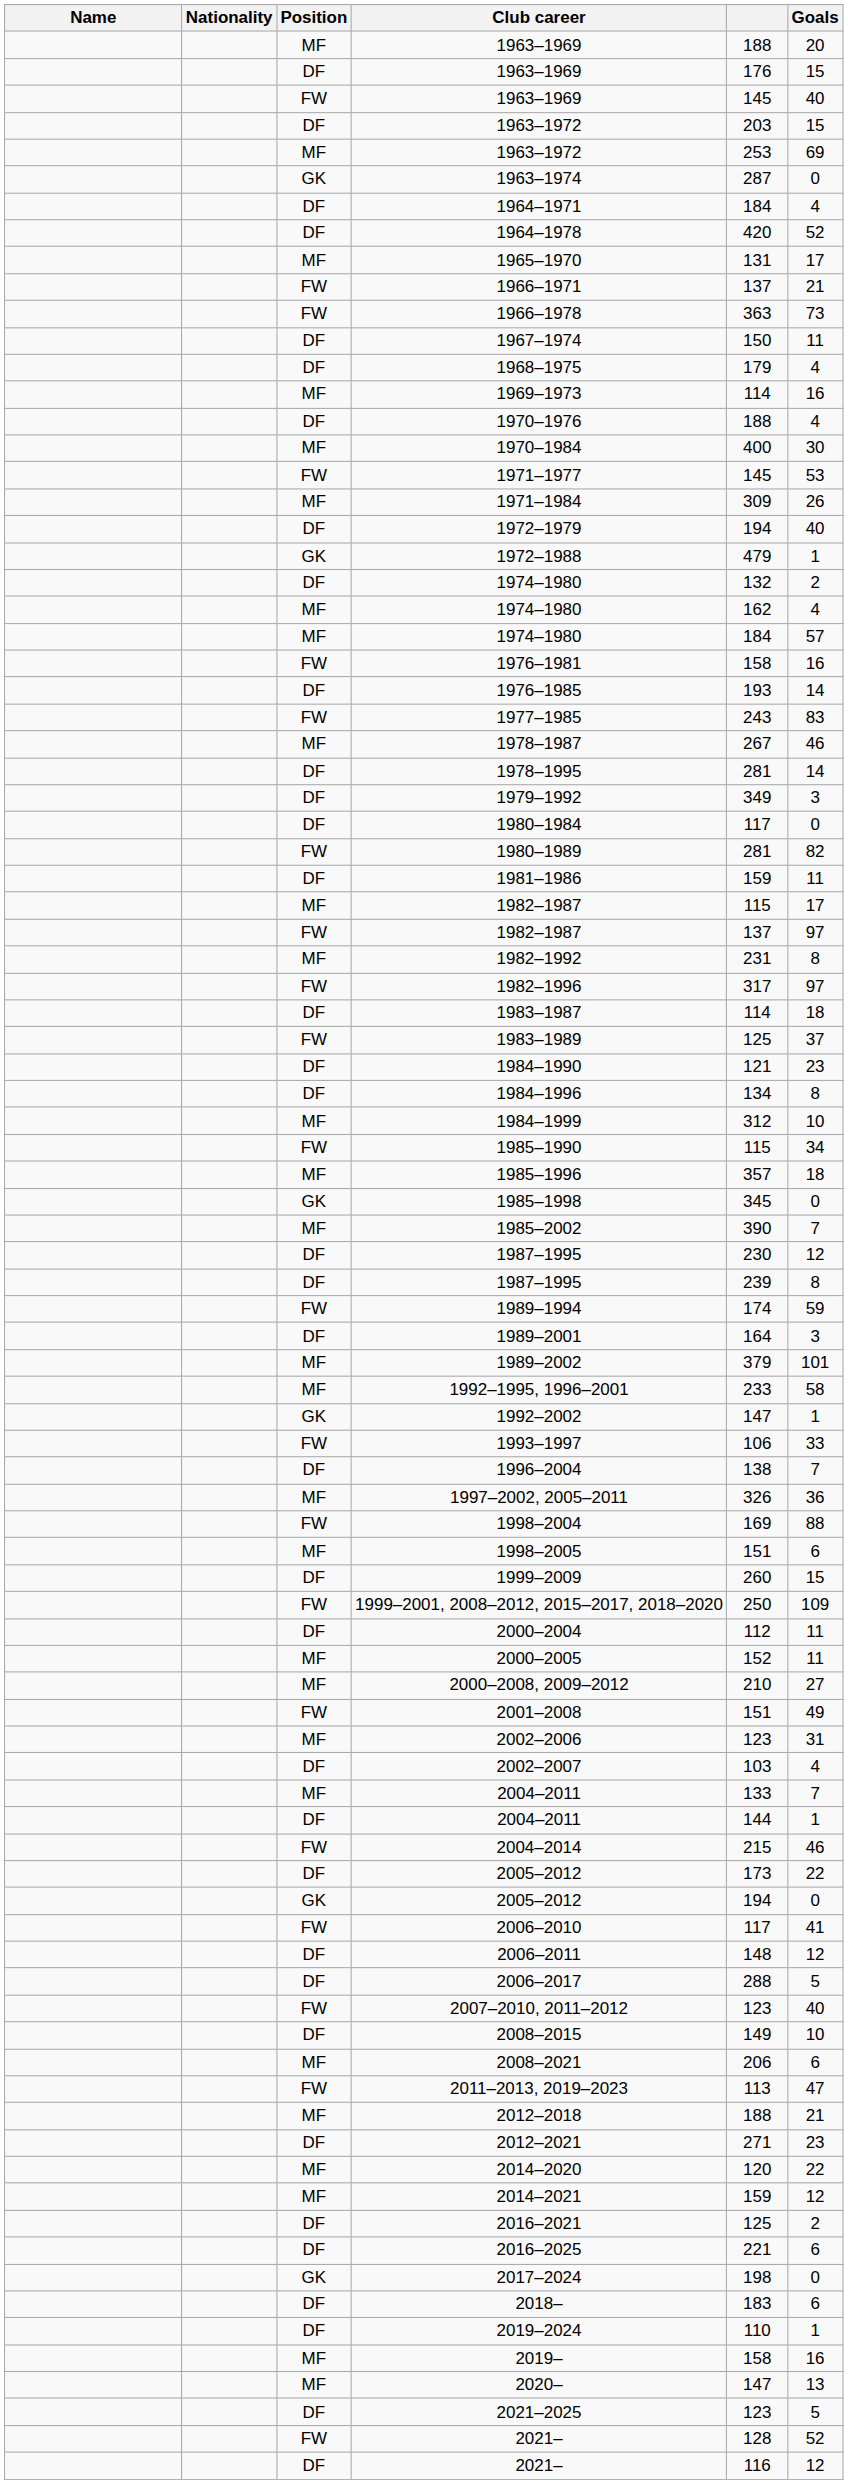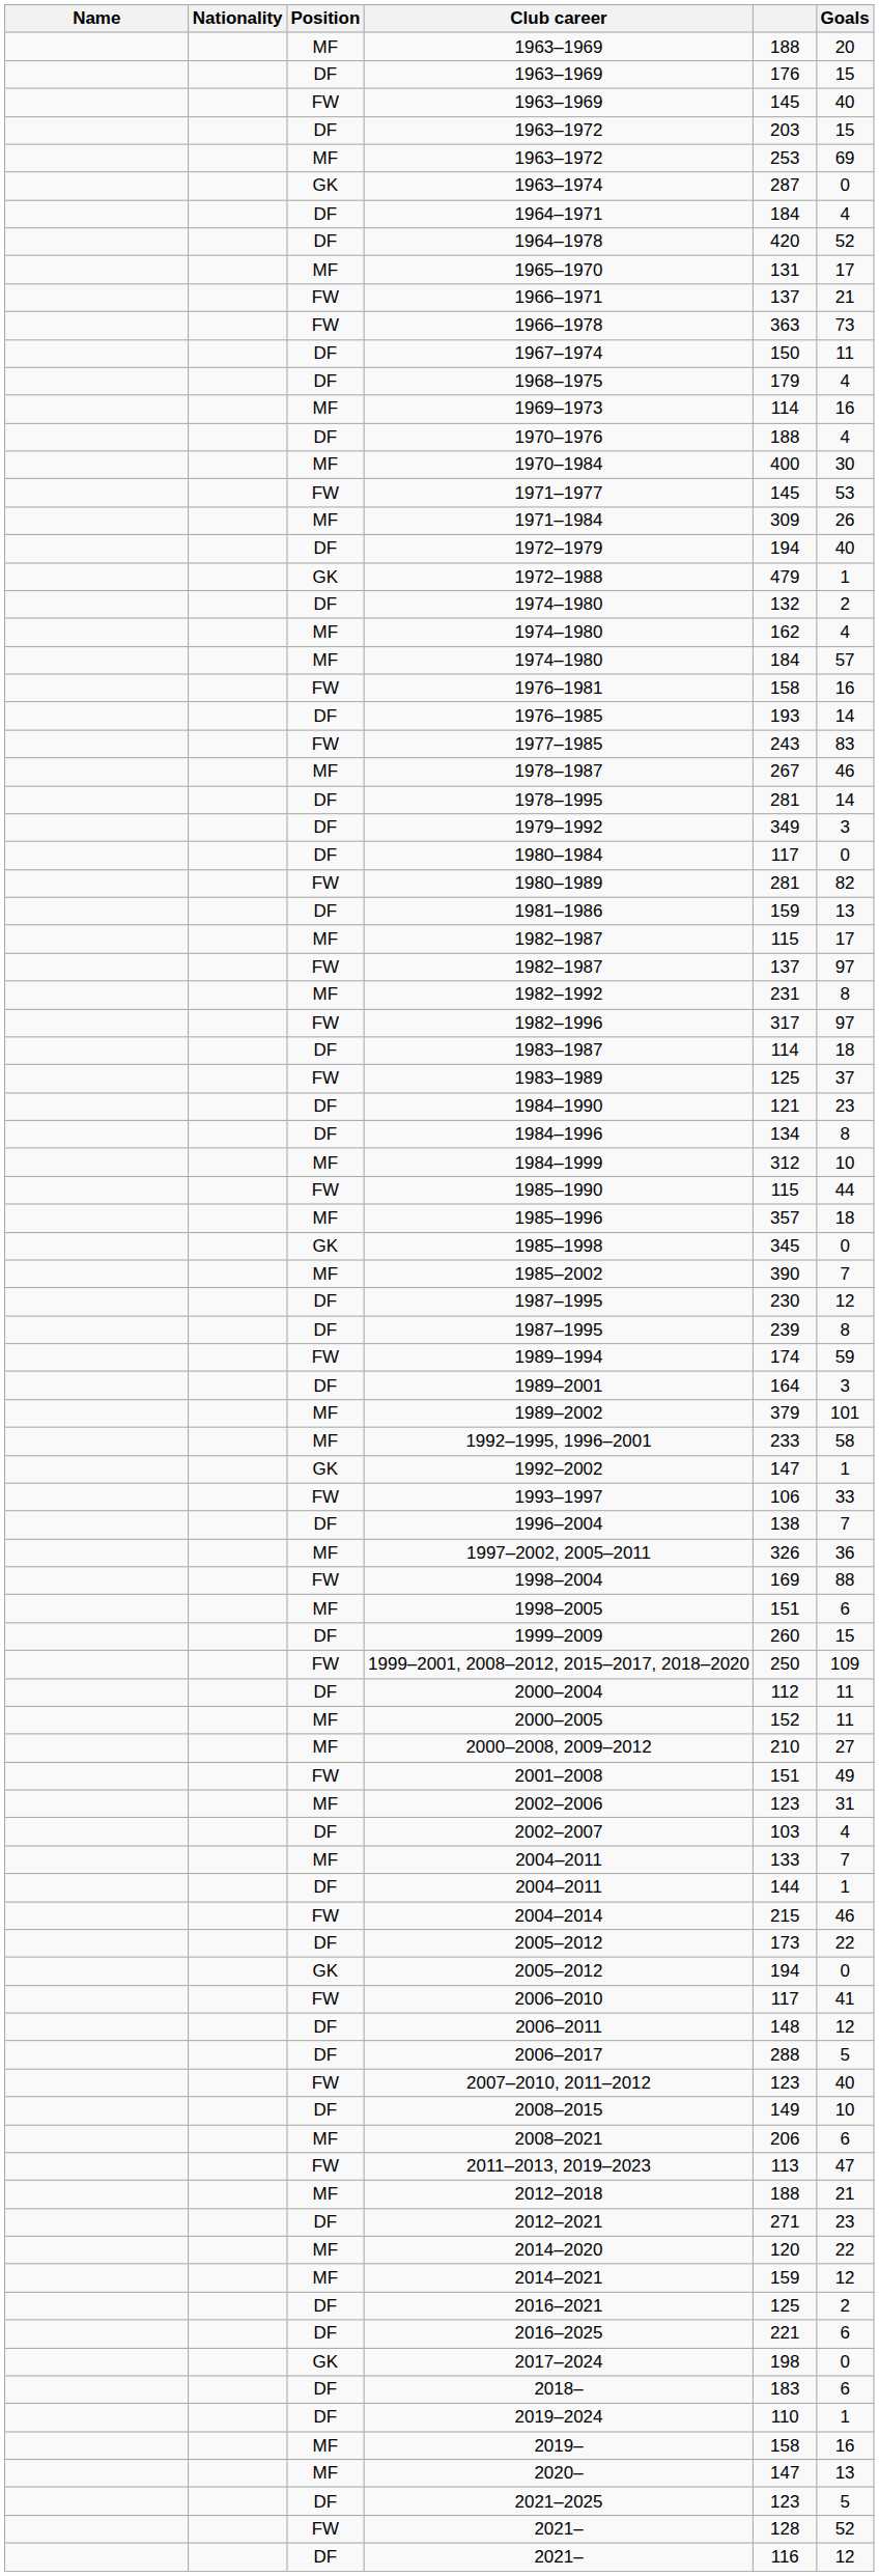 <table class="wikitable sortable nowrap" style="text-align: center;">
 <tr>
 <th width=160>Name</th>
 <th>Nationality</th>
 <th>Position</th>
 <th>Club career</th>
 <th width=50></th>
 <th>Goals</th>
 </tr>
 <tr>
 <td align="left"></td>
 <td align="left"></td>
 <td>MF</td>
 <td>1963–1969</td>
 <td>188</td>
 <td>20</td>
 </tr>
 <tr>
 <td align="left"></td>
 <td align="left"></td>
 <td>DF</td>
 <td>1963–1969</td>
 <td>176</td>
 <td>15</td>
 </tr>
 <tr>
 <td align="left"></td>
 <td align="left"></td>
 <td>FW</td>
 <td>1963–1969</td>
 <td>145</td>
 <td>40</td>
 </tr>
 <tr>
 <td align="left"></td>
 <td align="left"></td>
 <td>DF</td>
 <td>1963–1972</td>
 <td>203</td>
 <td>15</td>
 </tr>
 <tr>
 <td align="left"></td>
 <td align="left"></td>
 <td>MF</td>
 <td>1963–1972</td>
 <td>253</td>
 <td>69</td>
 </tr>
 <tr>
 <td align="left"></td>
 <td align="left"></td>
 <td>GK</td>
 <td>1963–1974</td>
 <td>287</td>
 <td>0</td>
 </tr>
 <tr>
 <td align="left"></td>
 <td align="left"></td>
 <td>DF</td>
 <td>1964–1971</td>
 <td>184</td>
 <td>4</td>
 </tr>
 <tr>
 <td align="left"></td>
 <td align="left"></td>
 <td>DF</td>
 <td>1964–1978</td>
 <td>420</td>
 <td>52</td>
 </tr>
 <tr>
 <td align="left"></td>
 <td align="left"></td>
 <td>MF</td>
 <td>1965–1970</td>
 <td>131</td>
 <td>17</td>
 </tr>
 <tr>
 <td align="left"></td>
 <td align="left"></td>
 <td>FW</td>
 <td>1966–1971</td>
 <td>137</td>
 <td>21</td>
 </tr>
 <tr>
 <td align="left"></td>
 <td align="left"></td>
 <td>FW</td>
 <td>1966–1978</td>
 <td>363</td>
 <td>73</td>
 </tr>
 <tr>
 <td align="left"></td>
 <td align="left"></td>
 <td>DF</td>
 <td>1967–1974</td>
 <td>150</td>
 <td>11</td>
 </tr>
 <tr>
 <td align="left"></td>
 <td align="left"></td>
 <td>DF</td>
 <td>1968–1975</td>
 <td>179</td>
 <td>4</td>
 </tr>
 <tr>
 <td align="left"></td>
 <td align="left"></td>
 <td>MF</td>
 <td>1969–1973</td>
 <td>114</td>
 <td>16</td>
 </tr>
 <tr>
 <td align="left"></td>
 <td align="left"></td>
 <td>DF</td>
 <td>1970–1976</td>
 <td>188</td>
 <td>4</td>
 </tr>
 <tr>
 <td align="left"></td>
 <td align="left"></td>
 <td>MF</td>
 <td>1970–1984</td>
 <td>400</td>
 <td>30</td>
 </tr>
 <tr>
 <td align="left"></td>
 <td align="left"></td>
 <td>FW</td>
 <td>1971–1977</td>
 <td>145</td>
 <td>53</td>
 </tr>
 <tr>
 <td align="left"></td>
 <td align="left"></td>
 <td>MF</td>
 <td>1971–1984</td>
 <td>309</td>
 <td>26</td>
 </tr>
 <tr>
 <td align="left"></td>
 <td align="left"></td>
 <td>DF</td>
 <td>1972–1979</td>
 <td>194</td>
 <td>40</td>
 </tr>
 <tr>
 <td align="left"></td>
 <td align="left"></td>
 <td>GK</td>
 <td>1972–1988</td>
 <td>479</td>
 <td>1</td>
 </tr>
 <tr>
 <td align="left"></td>
 <td align="left"></td>
 <td>DF</td>
 <td>1974–1980</td>
 <td>132</td>
 <td>2</td>
 </tr>
 <tr>
 <td align="left"></td>
 <td align="left"></td>
 <td>MF</td>
 <td>1974–1980</td>
 <td>162</td>
 <td>4</td>
 </tr>
 <tr>
 <td align="left"></td>
 <td align="left"></td>
 <td>MF</td>
 <td>1974–1980</td>
 <td>184</td>
 <td>57</td>
 </tr>
 <tr>
 <td align="left"></td>
 <td align="left"></td>
 <td>FW</td>
 <td>1976–1981</td>
 <td>158</td>
 <td>16</td>
 </tr>
 <tr>
 <td align="left"></td>
 <td align="left"></td>
 <td>DF</td>
 <td>1976–1985</td>
 <td>193</td>
 <td>14</td>
 </tr>
 <tr>
 <td align="left"></td>
 <td align="left"></td>
 <td>FW</td>
 <td>1977–1985</td>
 <td>243</td>
 <td>83</td>
 </tr>
 <tr>
 <td align="left"></td>
 <td align="left"></td>
 <td>MF</td>
 <td>1978–1987</td>
 <td>267</td>
 <td>46</td>
 </tr>
 <tr>
 <td align="left"></td>
 <td align="left"></td>
 <td>DF</td>
 <td>1978–1995</td>
 <td>281</td>
 <td>14</td>
 </tr>
 <tr>
 <td align="left"></td>
 <td align="left"></td>
 <td>DF</td>
 <td>1979–1992</td>
 <td>349</td>
 <td>3</td>
 </tr>
 <tr>
 <td align="left"></td>
 <td align="left"></td>
 <td>DF</td>
 <td>1980–1984</td>
 <td>117</td>
 <td>0</td>
 </tr>
 <tr>
 <td align="left"></td>
 <td align="left"></td>
 <td>FW</td>
 <td>1980–1989</td>
 <td>281</td>
 <td>82</td>
 </tr>
 <tr>
 <td align="left"></td>
 <td align="left"></td>
 <td>DF</td>
 <td>1981–1986</td>
 <td>159</td>
-<td>11</td>
+<td>13</td>
 </tr>
 <tr>
 <td align="left"></td>
 <td align="left"></td>
 <td>MF</td>
 <td>1982–1987</td>
 <td>115</td>
 <td>17</td>
 </tr>
 <tr>
 <td align="left"></td>
 <td align="left"></td>
 <td>FW</td>
 <td>1982–1987</td>
 <td>137</td>
 <td>97</td>
 </tr>
 <tr>
 <td align="left"></td>
 <td align="left"></td>
 <td>MF</td>
 <td>1982–1992</td>
 <td>231</td>
 <td>8</td>
 </tr>
 <tr>
 <td align="left"></td>
 <td align="left"></td>
 <td>FW</td>
 <td>1982–1996</td>
 <td>317</td>
 <td>97</td>
 </tr>
 <tr>
 <td align="left"></td>
 <td align="left"></td>
 <td>DF</td>
 <td>1983–1987</td>
 <td>114</td>
 <td>18</td>
 </tr>
 <tr>
 <td align="left"></td>
 <td align="left"></td>
 <td>FW</td>
 <td>1983–1989</td>
 <td>125</td>
 <td>37</td>
 </tr>
 <tr>
 <td align="left"></td>
 <td align="left"></td>
 <td>DF</td>
 <td>1984–1990</td>
 <td>121</td>
 <td>23</td>
 </tr>
 <tr>
 <td align="left"></td>
 <td align="left"></td>
 <td>DF</td>
 <td>1984–1996</td>
 <td>134</td>
 <td>8</td>
 </tr>
 <tr>
 <td align="left"></td>
 <td align="left"></td>
 <td>MF</td>
 <td>1984–1999</td>
 <td>312</td>
 <td>10</td>
 </tr>
 <tr>
 <td align="left"></td>
 <td align="left"></td>
 <td>FW</td>
 <td>1985–1990</td>
 <td>115</td>
-<td>34</td>
+<td>44</td>
 </tr>
 <tr>
 <td align="left"></td>
 <td align="left"></td>
 <td>MF</td>
 <td>1985–1996</td>
 <td>357</td>
 <td>18</td>
 </tr>
 <tr>
 <td align="left"></td>
 <td align="left"></td>
 <td>GK</td>
 <td>1985–1998</td>
 <td>345</td>
 <td>0</td>
 </tr>
 <tr>
 <td align="left"></td>
 <td align="left"></td>
 <td>MF</td>
 <td>1985–2002</td>
 <td>390</td>
 <td>7</td>
 </tr>
 <tr>
 <td align="left"></td>
 <td align="left"></td>
 <td>DF</td>
 <td>1987–1995</td>
 <td>230</td>
 <td>12</td>
 </tr>
 <tr>
 <td align="left"></td>
 <td align="left"></td>
 <td>DF</td>
 <td>1987–1995</td>
 <td>239</td>
 <td>8</td>
 </tr>
 <tr>
 <td align="left"></td>
 <td align="left"></td>
 <td>FW</td>
 <td>1989–1994</td>
 <td>174</td>
 <td>59</td>
 </tr>
 <tr>
 <td align="left"></td>
 <td align="left"></td>
 <td>DF</td>
 <td>1989–2001</td>
 <td>164</td>
 <td>3</td>
 </tr>
 <tr>
 <td align="left"></td>
 <td align="left"></td>
 <td>MF</td>
 <td>1989–2002</td>
 <td>379</td>
 <td>101</td>
 </tr>
 <tr>
 <td align="left"></td>
 <td align="left"></td>
 <td>MF</td>
 <td>1992–1995, 1996–2001</td>
 <td>233</td>
 <td>58</td>
 </tr>
 <tr>
 <td align="left"></td>
 <td align="left"></td>
 <td>GK</td>
 <td>1992–2002</td>
 <td>147</td>
 <td>1</td>
 </tr>
 <tr>
 <td align="left"></td>
 <td align="left"></td>
 <td>FW</td>
 <td>1993–1997</td>
 <td>106</td>
 <td>33</td>
 </tr>
 <tr>
 <td align="left"></td>
 <td align="left"></td>
 <td>DF</td>
 <td>1996–2004</td>
 <td>138</td>
 <td>7</td>
 </tr>
 <tr>
 <td align="left"></td>
 <td align="left"></td>
 <td>MF</td>
 <td>1997–2002, 2005–2011</td>
 <td>326</td>
 <td>36</td>
 </tr>
 <tr>
 <td align="left"></td>
 <td align="left"></td>
 <td>FW</td>
 <td>1998–2004</td>
 <td>169</td>
 <td>88</td>
 </tr>
 <tr>
 <td align="left"></td>
 <td align="left"></td>
 <td>MF</td>
 <td>1998–2005</td>
 <td>151</td>
 <td>6</td>
 </tr>
 <tr>
 <td align="left"></td>
 <td align="left"></td>
 <td>DF</td>
 <td>1999–2009</td>
 <td>260</td>
 <td>15</td>
 </tr>
 <tr>
 <td align="left"></td>
 <td align="left"></td>
 <td>FW</td>
 <td>1999–2001, 2008–2012, 2015–2017, 2018–2020</td>
 <td>250</td>
 <td>109</td>
 </tr>
 <tr>
 <td align="left"></td>
 <td align="left"></td>
 <td>DF</td>
 <td>2000–2004</td>
 <td>112</td>
 <td>11</td>
 </tr>
 <tr>
 <td align="left"></td>
 <td align="left"></td>
 <td>MF</td>
 <td>2000–2005</td>
 <td>152</td>
 <td>11</td>
 </tr>
 <tr>
 <td align="left"></td>
 <td align="left"></td>
 <td>MF</td>
 <td>2000–2008, 2009–2012</td>
 <td>210</td>
 <td>27</td>
 </tr>
 <tr>
 <td align="left"></td>
 <td align="left"></td>
 <td>FW</td>
 <td>2001–2008</td>
 <td>151</td>
 <td>49</td>
 </tr>
 <tr>
 <td align="left"></td>
 <td align="left"></td>
 <td>MF</td>
 <td>2002–2006</td>
 <td>123</td>
 <td>31</td>
 </tr>
 <tr>
 <td align="left"></td>
 <td align="left"></td>
 <td>DF</td>
 <td>2002–2007</td>
 <td>103</td>
 <td>4</td>
 </tr>
 <tr>
 <td align="left"></td>
 <td align="left"></td>
 <td>MF</td>
 <td>2004–2011</td>
 <td>133</td>
 <td>7</td>
 </tr>
 <tr>
 <td align="left"></td>
 <td align="left"></td>
 <td>DF</td>
 <td>2004–2011</td>
 <td>144</td>
 <td>1</td>
 </tr>
 <tr>
 <td align="left"></td>
 <td align="left"></td>
 <td>FW</td>
 <td>2004–2014</td>
 <td>215</td>
 <td>46</td>
 </tr>
 <tr>
 <td align="left"></td>
 <td align="left"></td>
 <td>DF</td>
 <td>2005–2012</td>
 <td>173</td>
 <td>22</td>
 </tr>
 <tr>
 <td align="left"></td>
 <td align="left"></td>
 <td>GK</td>
 <td>2005–2012</td>
 <td>194</td>
 <td>0</td>
 </tr>
 <tr>
 <td align="left"></td>
 <td align="left"></td>
 <td>FW</td>
 <td>2006–2010</td>
 <td>117</td>
 <td>41</td>
 </tr>
 <tr>
 <td align="left"></td>
 <td align="left"></td>
 <td>DF</td>
 <td>2006–2011</td>
 <td>148</td>
 <td>12</td>
 </tr>
 <tr>
 <td align="left"></td>
 <td align="left"></td>
 <td>DF</td>
 <td>2006–2017</td>
 <td>288</td>
 <td>5</td>
 </tr>
 <tr>
 <td align="left"></td>
 <td align="left"></td>
 <td>FW</td>
 <td>2007–2010, 2011–2012</td>
 <td>123</td>
 <td>40</td>
 </tr>
 <tr>
 <td align="left"></td>
 <td align="left"></td>
 <td>DF</td>
 <td>2008–2015</td>
 <td>149</td>
 <td>10</td>
 </tr>
 <tr>
 <td align="left"></td>
 <td align="left"></td>
 <td>MF</td>
 <td>2008–2021</td>
 <td>206</td>
 <td>6</td>
 </tr>
 <tr>
 <td align="left"></td>
 <td align="left"></td>
 <td>FW</td>
 <td>2011–2013, 2019–2023</td>
 <td>113</td>
 <td>47</td>
 </tr>
 <tr>
 <td align="left"></td>
 <td align="left"></td>
 <td>MF</td>
 <td>2012–2018</td>
 <td>188</td>
 <td>21</td>
 </tr>
 <tr>
 <td align="left"></td>
 <td align="left"></td>
 <td>DF</td>
 <td>2012–2021</td>
 <td>271</td>
 <td>23</td>
 </tr>
 <tr>
 <td align="left"></td>
 <td align="left"></td>
 <td>MF</td>
 <td>2014–2020</td>
 <td>120</td>
 <td>22</td>
 </tr>
 <tr>
 <td align="left"></td>
 <td align="left"></td>
 <td>MF</td>
 <td>2014–2021</td>
 <td>159</td>
 <td>12</td>
 </tr>
 <tr>
 <td align="left"></td>
 <td align="left"></td>
 <td>DF</td>
 <td>2016–2021</td>
 <td>125</td>
 <td>2</td>
 </tr>
 <tr>
 <td align="left"></td>
 <td align="left"></td>
 <td>DF</td>
 <td>2016–2025</td>
 <td>221</td>
 <td>6</td>
 </tr>
 <tr>
 <td align="left"></td>
 <td align="left"></td>
 <td>GK</td>
 <td>2017–2024</td>
 <td>198</td>
 <td>0</td>
 </tr>
 <tr>
 <td align="left"></td>
 <td align="left"></td>
 <td>DF</td>
 <td>2018–</td>
 <td>183</td>
 <td>6</td>
 </tr>
 <tr>
 <td align="left"></td>
 <td align="left"></td>
 <td>DF</td>
 <td>2019–2024</td>
 <td>110</td>
 <td>1</td>
 </tr>
 <tr>
 <td align="left"></td>
 <td align="left"></td>
 <td>MF</td>
 <td>2019–</td>
 <td>158</td>
 <td>16</td>
 </tr>
 <tr>
 <td align="left"></td>
 <td align="left"></td>
 <td>MF</td>
 <td>2020–</td>
 <td>147</td>
 <td>13</td>
 </tr>
 <tr>
 <td align="left"></td>
 <td align="left"></td>
 <td>DF</td>
 <td>2021–2025</td>
 <td>123</td>
 <td>5</td>
 </tr>
 <tr>
 <td align="left"></td>
 <td align="left"></td>
 <td>FW</td>
 <td>2021–</td>
 <td>128</td>
 <td>52</td>
 </tr>
 <tr>
 <td align="left"></td>
 <td align="left"></td>
 <td>DF</td>
 <td>2021–</td>
 <td>116</td>
 <td>12</td>
 </tr>
 </table>
